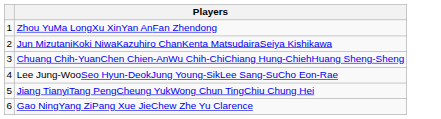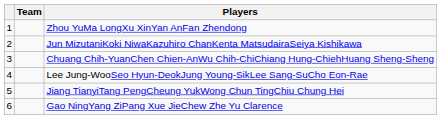 <table class="wikitable sortable" border="1" style="text-align:center">
 <tr>
 <th scope="col"></th>
+<th scope="col">Team</th>
 <th scope="col" class="unsortable">Players</th>
 </tr>
 <tr>
 <td>1</td>
+<td style="text-align:left"></td>
 <td style="text-align:left"><a href='#'>Zhou Yu</a><a href='#'>Ma Long</a><a href='#'>Xu Xin</a><a href='#'>Yan An</a><a href='#'>Fan Zhendong</a></td>
 </tr>
 <tr>
 <td>2</td>
+<td style="text-align:left"></td>
 <td style="text-align:left"><a href='#'>Jun Mizutani</a><a href='#'>Koki Niwa</a><a href='#'>Kazuhiro Chan</a><a href='#'>Kenta Matsudaira</a><a href='#'>Seiya Kishikawa</a></td>
 </tr>
 <tr>
 <td>3</td>
+<td style="text-align:left"></td>
 <td style="text-align:left"><a href='#'>Chuang Chih-Yuan</a><a href='#'>Chen Chien-An</a><a href='#'>Wu Chih-Chi</a><a href='#'>Chiang Hung-Chieh</a><a href='#'>Huang Sheng-Sheng</a></td>
 </tr>
 <tr>
 <td>4</td>
+<td style="text-align:left"></td>
 <td style="text-align:left">Lee Jung-Woo<a href='#'>Seo Hyun-Deok</a><a href='#'>Jung Young-Sik</a><a href='#'>Lee Sang-Su</a><a href='#'>Cho Eon-Rae</a></td>
 </tr>
 <tr>
 <td>5</td>
+<td style="text-align:left"></td>
 <td style="text-align:left"><a href='#'>Jiang Tianyi</a><a href='#'>Tang Peng</a><a href='#'>Cheung Yuk</a><a href='#'>Wong Chun Ting</a><a href='#'>Chiu Chung Hei</a></td>
 </tr>
 <tr>
 <td>6</td>
+<td style="text-align:left"></td>
 <td style="text-align:left"><a href='#'>Gao Ning</a><a href='#'>Yang Zi</a><a href='#'>Pang Xue Jie</a><a href='#'>Chew Zhe Yu Clarence</a></td>
 </tr>
 </table>
